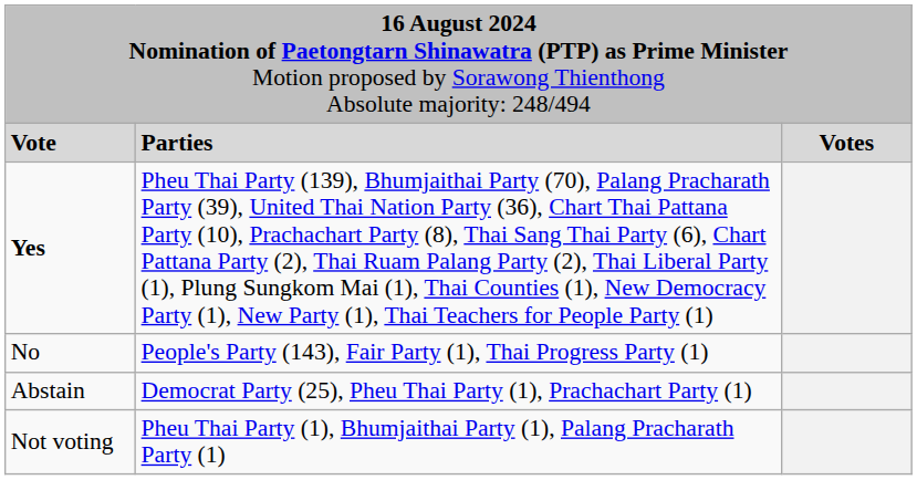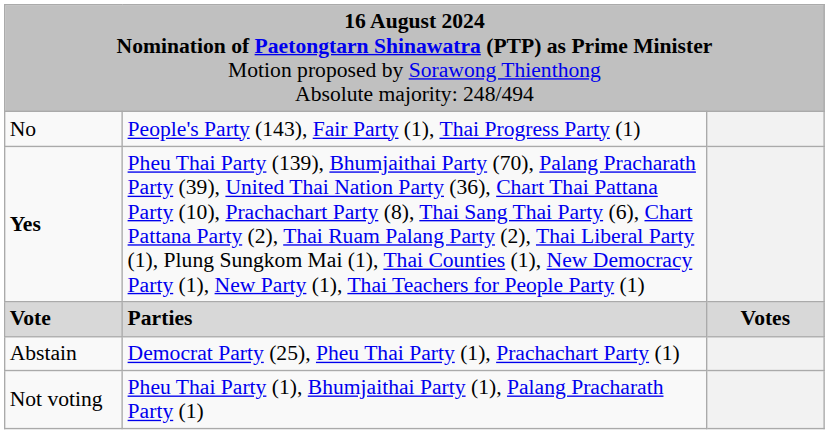 <table class="wikitable">
 <tr>
 <td bgcolor="#c0c0c0" colspan="3" align="center"><strong>16 August 2024<br>Nomination of <a href='#'>Paetongtarn Shinawatra</a> (PTP) as Prime Minister</strong><br>Motion proposed by <a href='#'>Sorawong Thienthong</a><br>Absolute majority: 248/494</td>
 </tr>
-<tr bgcolor="#d8d8d8">
-<td width="80"><strong>Vote</strong></td>
-<td width="425"><strong>Parties</strong></td>
-<td width="80" align="center"><strong>Votes</strong></td>
+<tr>
+<td>No</td>
+<td><a href='#'>People's Party</a> (143), <a href='#'>Fair Party</a> (1), <a href='#'>Thai Progress Party</a> (1)</td>
+<th></th>
 </tr>
 <tr>
 <td> <strong>Yes</strong></td>
 <td><a href='#'>Pheu Thai Party</a> (139), <a href='#'>Bhumjaithai Party</a> (70), <a href='#'>Palang Pracharath Party</a> (39), <a href='#'>United Thai Nation Party</a> (36), <a href='#'>Chart Thai Pattana Party</a> (10), <a href='#'>Prachachart Party</a> (8), <a href='#'>Thai Sang Thai Party</a> (6), <a href='#'>Chart Pattana Party</a> (2), <a href='#'>Thai Ruam Palang Party</a> (2), <a href='#'>Thai Liberal Party</a> (1), Plung Sungkom Mai (1), <a href='#'>Thai Counties</a> (1), <a href='#'>New Democracy Party</a> (1), <a href='#'>New Party</a> (1), <a href='#'>Thai Teachers for People Party</a> (1)</td>
 <th></th>
 </tr>
-<tr>
-<td>No</td>
-<td><a href='#'>People's Party</a> (143), <a href='#'>Fair Party</a> (1), <a href='#'>Thai Progress Party</a> (1)</td>
-<th></th>
+<tr bgcolor="#d8d8d8">
+<td width="80"><strong>Vote</strong></td>
+<td width="425"><strong>Parties</strong></td>
+<td width="80" align="center"><strong>Votes</strong></td>
 </tr>
 <tr>
 <td>Abstain</td>
 <td><a href='#'>Democrat Party</a> (25), <a href='#'>Pheu Thai Party</a> (1), <a href='#'>Prachachart Party</a> (1)</td>
 <th></th>
 </tr>
 <tr>
 <td>Not voting</td>
 <td><a href='#'>Pheu Thai Party</a> (1), <a href='#'>Bhumjaithai Party</a> (1), <a href='#'>Palang Pracharath Party</a> (1)</td>
 <th></th>
 </tr>
 </table>
